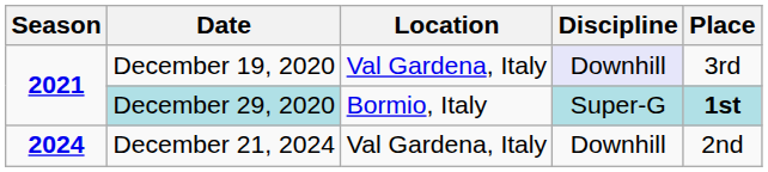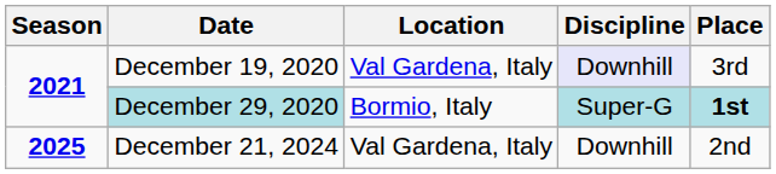 <table class=wikitable style="text-align:center">
 <tr>
 <th>Season</th>
 <th>Date</th>
 <th>Location</th>
 <th>Discipline</th>
 <th>Place</th>
 </tr>
 <tr>
 <td rowspan=2><strong><a href='#'>2021</a></strong></td>
 <td align=right>December 19, 2020</td>
 <td align=left> <a href='#'>Val Gardena</a>, Italy</td>
 <td style="background: lavender;">Downhill</td>
 <td>3rd</td>
 </tr>
 <tr>
 <td align=right bgcolor="#BOEOE6">December 29, 2020</td>
 <td align=left> <a href='#'>Bormio</a>, Italy</td>
 <td bgcolor="#BOEOE6">Super-G</td>
 <td bgcolor="#BOEOE6"><strong>1st</strong></td>
 </tr>
 <tr>
-<td rowspan=1><strong><a href='#'>2024</a></strong></td>
+<td rowspan=1><strong><a href='#'>2025</a></strong></td>
 <td align=right>December 21, 2024</td>
 <td align=left> Val Gardena, Italy</td>
 <td>Downhill</td>
 <td>2nd</td>
 </tr>
 </table>
